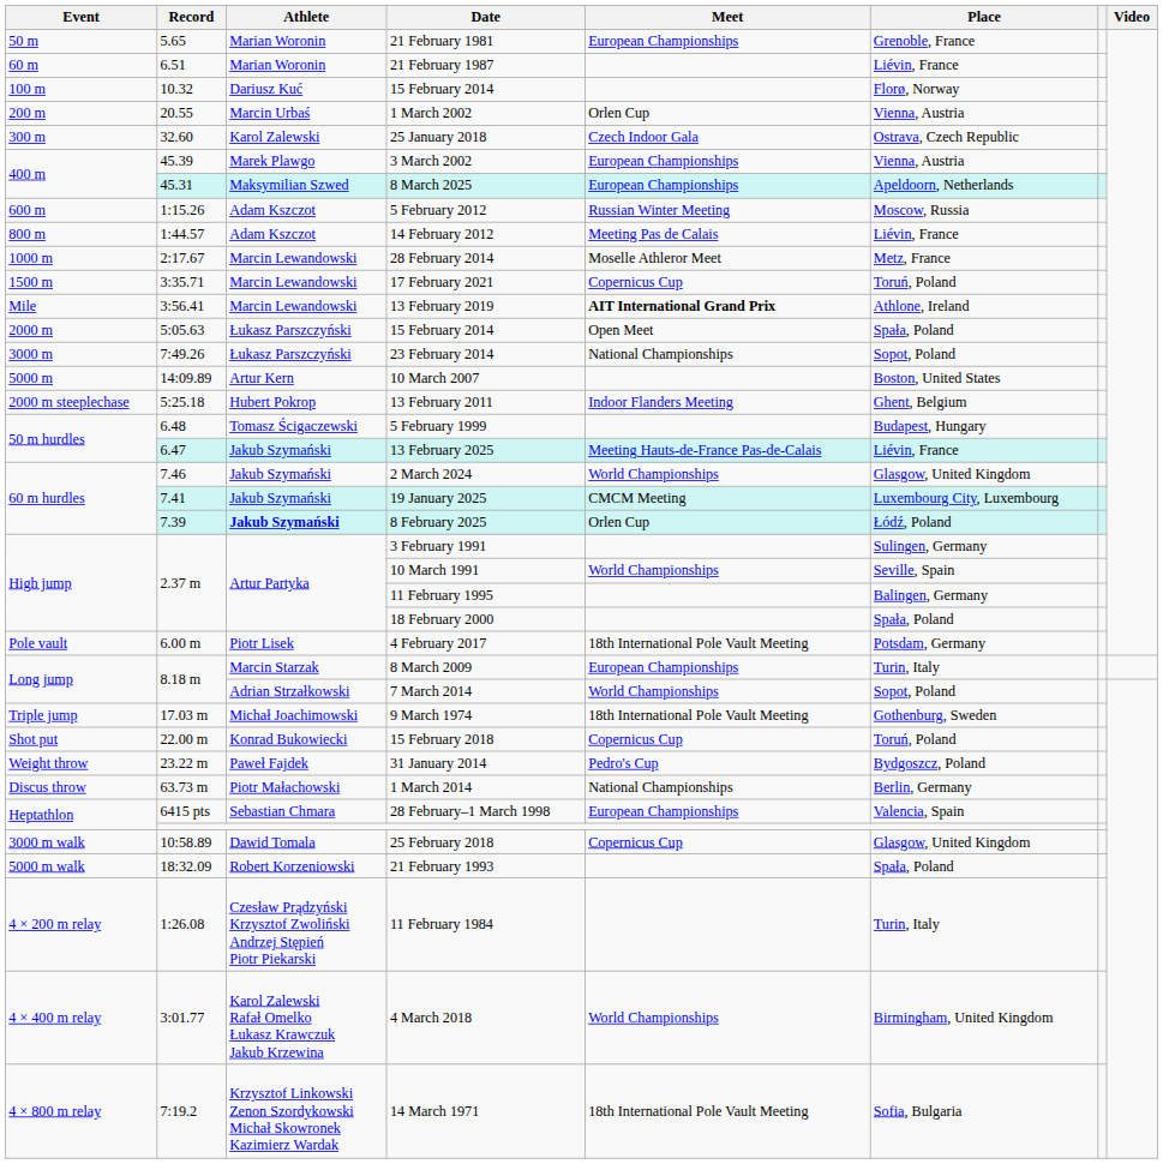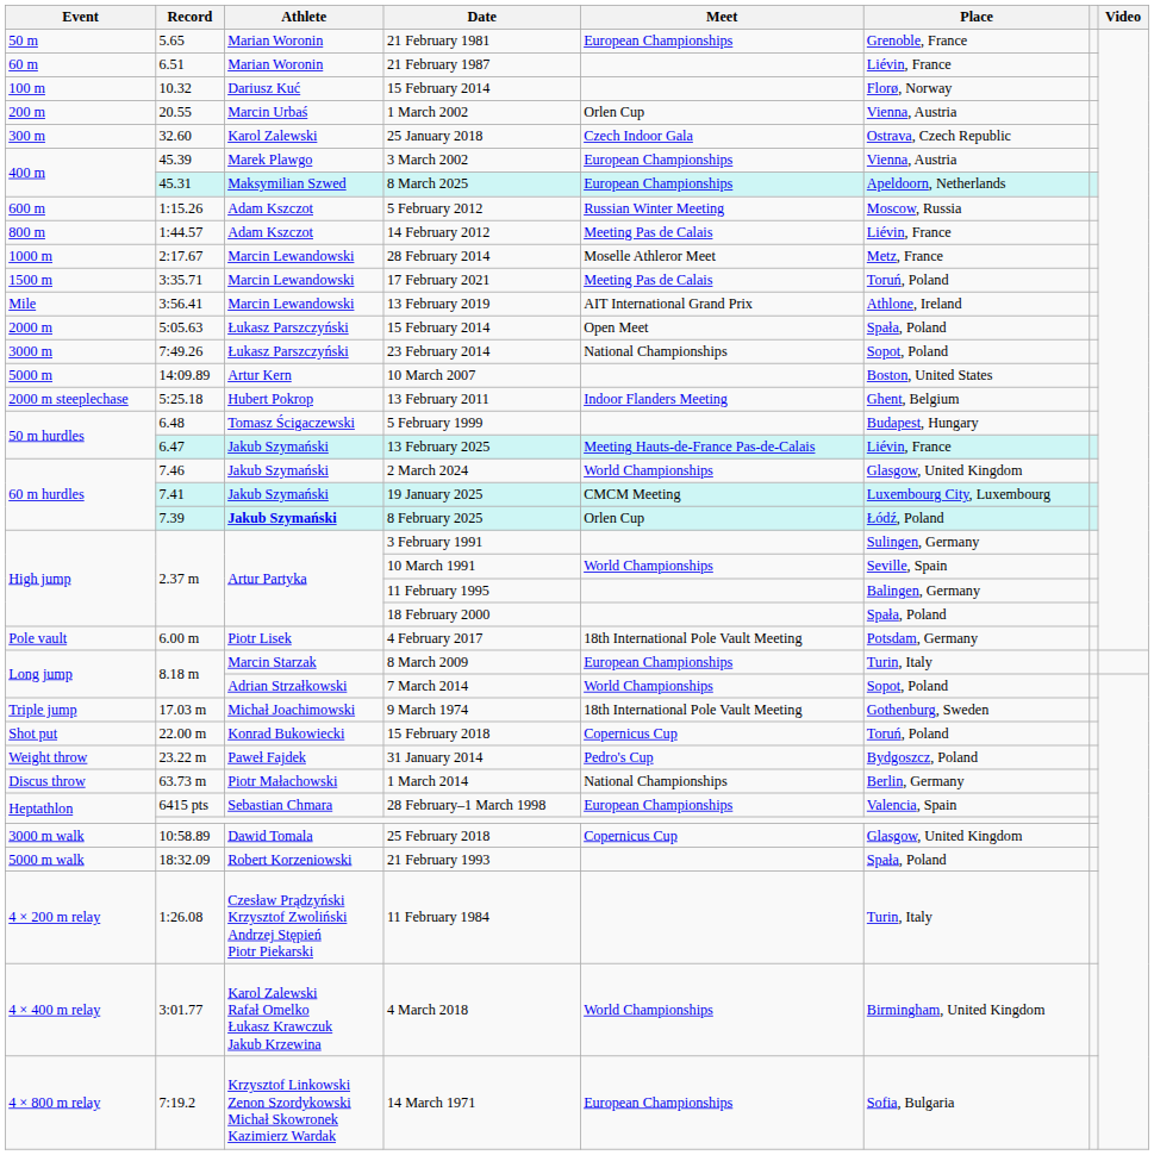 <table class="wikitable" style="font-size:95%; width: 95%;">
 <tr>
 <th>Event</th>
 <th>Record</th>
 <th>Athlete</th>
 <th>Date</th>
 <th>Meet</th>
 <th>Place</th>
 <th></th>
 <th>Video</th>
 </tr>
 <tr>
 <td><a href='#'>50 m</a></td>
 <td>5.65</td>
 <td><a href='#'>Marian Woronin</a></td>
 <td>21 February 1981</td>
 <td><a href='#'>European Championships</a></td>
 <td><a href='#'>Grenoble</a>, France</td>
 <td></td>
 </tr>
 <tr>
 <td><a href='#'>60 m</a></td>
 <td>6.51</td>
 <td><a href='#'>Marian Woronin</a></td>
 <td>21 February 1987</td>
 <td></td>
 <td><a href='#'>Liévin</a>, France</td>
 <td></td>
 </tr>
 <tr>
 <td><a href='#'>100 m</a></td>
 <td>10.32</td>
 <td><a href='#'>Dariusz Kuć</a></td>
 <td>15 February 2014</td>
 <td></td>
 <td><a href='#'>Florø</a>, Norway</td>
 <td></td>
 </tr>
 <tr>
 <td><a href='#'>200 m</a></td>
 <td>20.55</td>
 <td><a href='#'>Marcin Urbaś</a></td>
 <td>1 March 2002</td>
 <td>Orlen Cup</td>
 <td><a href='#'>Vienna</a>, Austria</td>
 <td></td>
 </tr>
 <tr>
 <td><a href='#'>300 m</a></td>
 <td>32.60</td>
 <td><a href='#'>Karol Zalewski</a></td>
 <td>25 January 2018</td>
 <td><a href='#'>Czech Indoor Gala</a></td>
 <td><a href='#'>Ostrava</a>, Czech Republic</td>
 <td></td>
 </tr>
 <tr>
 <td rowspan=2><a href='#'>400 m</a></td>
 <td>45.39</td>
 <td><a href='#'>Marek Plawgo</a></td>
 <td>3 March 2002</td>
 <td><a href='#'>European Championships</a></td>
 <td><a href='#'>Vienna</a>, Austria</td>
 <td></td>
 </tr>
 <tr bgcolor=#CEF6F5>
 <td>45.31</td>
 <td><a href='#'>Maksymilian Szwed</a></td>
 <td>8 March 2025</td>
 <td><a href='#'>European Championships</a></td>
 <td><a href='#'>Apeldoorn</a>, Netherlands</td>
 <td></td>
 </tr>
 <tr>
 <td><a href='#'>600 m</a></td>
 <td>1:15.26</td>
 <td><a href='#'>Adam Kszczot</a></td>
 <td>5 February 2012</td>
 <td><a href='#'>Russian Winter Meeting</a></td>
 <td><a href='#'>Moscow</a>, Russia</td>
 <td></td>
 </tr>
 <tr>
 <td><a href='#'>800 m</a></td>
 <td>1:44.57</td>
 <td><a href='#'>Adam Kszczot</a></td>
 <td>14 February 2012</td>
 <td><a href='#'>Meeting Pas de Calais</a></td>
 <td><a href='#'>Liévin</a>, France</td>
 <td></td>
 </tr>
 <tr>
 <td><a href='#'>1000 m</a></td>
 <td>2:17.67</td>
 <td><a href='#'>Marcin Lewandowski</a></td>
 <td>28 February 2014</td>
 <td>Moselle Athleror Meet</td>
 <td><a href='#'>Metz</a>, France</td>
 <td></td>
 </tr>
 <tr>
 <td><a href='#'>1500 m</a></td>
 <td>3:35.71</td>
 <td><a href='#'>Marcin Lewandowski</a></td>
 <td>17 February 2021</td>
-<td><a href='#'>Copernicus Cup</a></td>
+<td><a href='#'>Meeting Pas de Calais</a></td>
 <td><a href='#'>Toruń</a>, Poland</td>
 <td></td>
 </tr>
 <tr>
 <td><a href='#'>Mile</a></td>
 <td>3:56.41</td>
 <td><a href='#'>Marcin Lewandowski</a></td>
 <td>13 February 2019</td>
-<td><strong>AIT International Grand Prix</strong></td>
+<td>AIT International Grand Prix</td>
 <td><a href='#'>Athlone</a>, Ireland</td>
 <td></td>
 </tr>
 <tr>
 <td><a href='#'>2000 m</a></td>
 <td>5:05.63</td>
 <td><a href='#'>Łukasz Parszczyński</a></td>
 <td>15 February 2014</td>
 <td>Open Meet</td>
 <td><a href='#'>Spała</a>, Poland</td>
 <td></td>
 </tr>
 <tr>
 <td><a href='#'>3000 m</a></td>
 <td>7:49.26</td>
 <td><a href='#'>Łukasz Parszczyński</a></td>
 <td>23 February 2014</td>
 <td>National Championships</td>
 <td><a href='#'>Sopot</a>, Poland</td>
 <td></td>
 </tr>
 <tr>
 <td><a href='#'>5000 m</a></td>
 <td>14:09.89</td>
 <td><a href='#'>Artur Kern</a></td>
 <td>10 March 2007</td>
 <td></td>
 <td><a href='#'>Boston</a>, United States</td>
 <td></td>
 </tr>
 <tr>
 <td><a href='#'>2000 m steeplechase</a></td>
 <td>5:25.18</td>
 <td><a href='#'>Hubert Pokrop</a></td>
 <td>13 February 2011</td>
 <td><a href='#'>Indoor Flanders Meeting</a></td>
 <td><a href='#'>Ghent</a>, Belgium</td>
 <td></td>
 </tr>
 <tr>
 <td rowspan=2><a href='#'>50 m hurdles</a></td>
 <td>6.48</td>
 <td><a href='#'>Tomasz Ścigaczewski</a></td>
 <td>5 February 1999</td>
 <td></td>
 <td><a href='#'>Budapest</a>, Hungary</td>
 <td></td>
 </tr>
 <tr bgcolor=#CEF6F5>
 <td>6.47</td>
 <td><a href='#'>Jakub Szymański</a></td>
 <td>13 February 2025</td>
 <td><a href='#'>Meeting Hauts-de-France Pas-de-Calais</a></td>
 <td><a href='#'>Liévin</a>, France</td>
 <td></td>
 </tr>
 <tr>
 <td rowspan=3><a href='#'>60 m hurdles</a></td>
 <td>7.46</td>
 <td><a href='#'>Jakub Szymański</a></td>
 <td>2 March 2024</td>
 <td><a href='#'>World Championships</a></td>
 <td><a href='#'>Glasgow</a>, United Kingdom</td>
 <td></td>
 </tr>
 <tr bgcolor=#CEF6F5>
 <td>7.41</td>
 <td><a href='#'>Jakub Szymański</a></td>
 <td>19 January 2025</td>
 <td>CMCM Meeting</td>
 <td><a href='#'>Luxembourg City</a>, Luxembourg</td>
 <td></td>
 </tr>
 <tr bgcolor=#CEF6F5>
 <td>7.39</td>
 <td><strong><a href='#'>Jakub Szymański</a></strong></td>
 <td>8 February 2025</td>
 <td>Orlen Cup</td>
 <td><a href='#'>Łódź</a>, Poland</td>
 <td></td>
 </tr>
 <tr>
 <td rowspan=4><a href='#'>High jump</a></td>
 <td rowspan=4>2.37 m</td>
 <td rowspan=4><a href='#'>Artur Partyka</a></td>
 <td>3 February 1991</td>
 <td></td>
 <td><a href='#'>Sulingen</a>, Germany</td>
 <td></td>
 </tr>
 <tr>
 <td>10 March 1991</td>
 <td><a href='#'>World Championships</a></td>
 <td><a href='#'>Seville</a>, Spain</td>
 <td></td>
 </tr>
 <tr>
 <td>11 February 1995</td>
 <td></td>
 <td><a href='#'>Balingen</a>, Germany</td>
 <td></td>
 </tr>
 <tr>
 <td>18 February 2000</td>
 <td></td>
 <td><a href='#'>Spała</a>, Poland</td>
 <td></td>
 </tr>
 <tr>
 <td><a href='#'>Pole vault</a></td>
 <td>6.00 m</td>
 <td><a href='#'>Piotr Lisek</a></td>
 <td>4 February 2017</td>
 <td>18th International Pole Vault Meeting</td>
 <td><a href='#'>Potsdam</a>, Germany</td>
 <td></td>
 </tr>
 <tr>
 <td rowspan=2><a href='#'>Long jump</a></td>
 <td rowspan=2>8.18 m</td>
 <td><a href='#'>Marcin Starzak</a></td>
 <td>8 March 2009</td>
 <td><a href='#'>European Championships</a></td>
 <td><a href='#'>Turin</a>, Italy</td>
 <td></td>
 <td></td>
 </tr>
 <tr>
 <td><a href='#'>Adrian Strzałkowski</a></td>
 <td>7 March 2014</td>
 <td><a href='#'>World Championships</a></td>
 <td><a href='#'>Sopot</a>, Poland</td>
 <td></td>
 </tr>
 <tr>
 <td><a href='#'>Triple jump</a></td>
 <td>17.03 m</td>
 <td><a href='#'>Michał Joachimowski</a></td>
 <td>9 March 1974</td>
 <td>18th International Pole Vault Meeting</td>
 <td><a href='#'>Gothenburg</a>, Sweden</td>
 <td></td>
 </tr>
 <tr>
 <td><a href='#'>Shot put</a></td>
 <td>22.00 m</td>
 <td><a href='#'>Konrad Bukowiecki</a></td>
 <td>15 February 2018</td>
 <td><a href='#'>Copernicus Cup</a></td>
 <td><a href='#'>Toruń</a>, Poland</td>
 <td></td>
 </tr>
 <tr>
 <td><a href='#'>Weight throw</a></td>
 <td>23.22 m</td>
 <td><a href='#'>Paweł Fajdek</a></td>
 <td>31 January 2014</td>
 <td><a href='#'>Pedro's Cup</a></td>
 <td><a href='#'>Bydgoszcz</a>, Poland</td>
 <td></td>
 </tr>
 <tr>
 <td><a href='#'>Discus throw</a></td>
 <td>63.73 m</td>
 <td><a href='#'>Piotr Małachowski</a></td>
 <td>1 March 2014</td>
 <td>National Championships</td>
 <td><a href='#'>Berlin</a>, Germany</td>
 <td></td>
 </tr>
 <tr>
 <td rowspan=2><a href='#'>Heptathlon</a></td>
 <td>6415 pts</td>
 <td><a href='#'>Sebastian Chmara</a></td>
 <td>28 February–1 March 1998</td>
 <td><a href='#'>European Championships</a></td>
 <td><a href='#'>Valencia</a>, Spain</td>
 <td></td>
 </tr>
 <tr>
 <td colspan=5></td>
 <td></td>
 </tr>
 <tr>
 <td><a href='#'>3000 m walk</a></td>
 <td>10:58.89</td>
 <td><a href='#'>Dawid Tomala</a></td>
 <td>25 February 2018</td>
 <td><a href='#'>Copernicus Cup</a></td>
 <td><a href='#'>Glasgow</a>, United Kingdom</td>
 <td></td>
 </tr>
 <tr>
 <td><a href='#'>5000 m walk</a></td>
 <td>18:32.09</td>
 <td><a href='#'>Robert Korzeniowski</a></td>
 <td>21 February 1993</td>
 <td></td>
 <td><a href='#'>Spała</a>, Poland</td>
 <td></td>
 </tr>
 <tr>
 <td><a href='#'>4 × 200 m relay</a></td>
 <td>1:26.08</td>
 <td><br><a href='#'>Czesław Prądzyński</a><br><a href='#'>Krzysztof Zwoliński</a><br><a href='#'>Andrzej Stępień</a><br><a href='#'>Piotr Piekarski</a></td>
 <td>11 February 1984</td>
 <td></td>
 <td><a href='#'>Turin</a>, Italy</td>
 <td></td>
 </tr>
 <tr>
 <td><a href='#'>4 × 400 m relay</a></td>
 <td>3:01.77</td>
 <td><br><a href='#'>Karol Zalewski</a><br><a href='#'>Rafał Omelko</a><br><a href='#'>Łukasz Krawczuk</a><br><a href='#'>Jakub Krzewina</a></td>
 <td>4 March 2018</td>
 <td><a href='#'>World Championships</a></td>
 <td><a href='#'>Birmingham</a>, United Kingdom</td>
 <td></td>
 </tr>
 <tr>
 <td><a href='#'>4 × 800 m relay</a></td>
 <td>7:19.2</td>
 <td><br><a href='#'>Krzysztof Linkowski</a><br><a href='#'>Zenon Szordykowski</a><br><a href='#'>Michał Skowronek</a><br><a href='#'>Kazimierz Wardak</a></td>
 <td>14 March 1971</td>
-<td>18th International Pole Vault Meeting</td>
+<td><a href='#'>European Championships</a></td>
 <td><a href='#'>Sofia</a>, Bulgaria</td>
 <td></td>
 </tr>
 </table>
